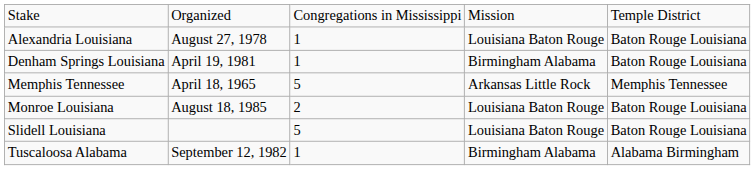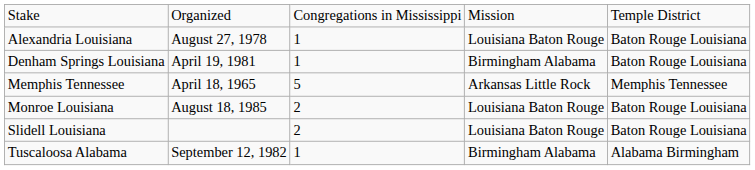 <table class="wikitable">
 <tr>
 <td>Stake</td>
 <td>Organized</td>
 <td>Congregations in Mississippi</td>
 <td>Mission</td>
 <td>Temple District</td>
 </tr>
 <tr>
 <td>Alexandria Louisiana</td>
 <td>August 27, 1978</td>
 <td>1</td>
 <td>Louisiana Baton Rouge</td>
 <td>Baton Rouge Louisiana</td>
 </tr>
 <tr>
 <td>Denham Springs Louisiana</td>
 <td>April 19, 1981</td>
 <td>1</td>
 <td>Birmingham Alabama</td>
 <td>Baton Rouge Louisiana</td>
 </tr>
 <tr>
 <td>Memphis Tennessee</td>
 <td>April 18, 1965</td>
 <td>5</td>
 <td>Arkansas Little Rock</td>
 <td>Memphis Tennessee</td>
 </tr>
 <tr>
 <td>Monroe Louisiana</td>
 <td>August 18, 1985</td>
 <td>2</td>
 <td>Louisiana Baton Rouge</td>
 <td>Baton Rouge Louisiana</td>
 </tr>
 <tr>
 <td>Slidell Louisiana</td>
 <td></td>
-<td>5</td>
+<td>2</td>
 <td>Louisiana Baton Rouge</td>
 <td>Baton Rouge Louisiana</td>
 </tr>
 <tr>
 <td>Tuscaloosa Alabama</td>
 <td>September 12, 1982</td>
 <td>1</td>
 <td>Birmingham Alabama</td>
 <td>Alabama Birmingham</td>
 </tr>
 </table>
